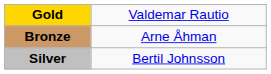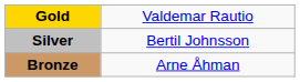 <table class="wikitable" style="text-align:center; " width="35%">
 <tr>
 <td bgcolor="gold"><strong>Gold</strong></td>
 <td><a href='#'>Valdemar Rautio</a><br>  <small><em></em></small></td>
 </tr>
 <tr>
+<td bgcolor="silver"><strong>Silver</strong></td>
+<td><a href='#'>Bertil Johnsson</a><br>  <small><em></em></small></td>
+</tr>
+<tr>
 <td bgcolor="CC9966"><strong>Bronze</strong></td>
 <td><a href='#'>Arne Åhman</a><br>  <small><em></em></small></td>
 </tr>
-<tr>
-<td bgcolor="silver"><strong>Silver</strong></td>
-<td><a href='#'>Bertil Johnsson</a><br>  <small><em></em></small></td>
-</tr>
 </table>
